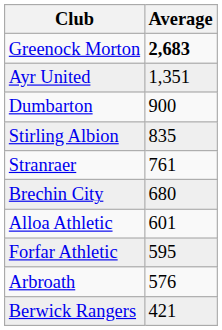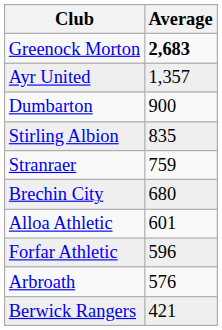 <table class="wikitable">
 <tr>
 <th>Club</th>
 <th>Average</th>
 </tr>
 <tr>
 <td><a href='#'>Greenock Morton</a></td>
 <td><strong>2,683</strong></td>
 </tr>
 <tr bgcolor="#EFEFEF">
 <td><a href='#'>Ayr United</a></td>
-<td>1,351</td>
+<td>1,357</td>
 </tr>
 <tr>
 <td><a href='#'>Dumbarton</a></td>
 <td>900</td>
 </tr>
 <tr bgcolor="#EFEFEF">
 <td><a href='#'>Stirling Albion</a></td>
 <td>835</td>
 </tr>
 <tr>
 <td><a href='#'>Stranraer</a></td>
-<td>761</td>
+<td>759</td>
 </tr>
 <tr bgcolor="#EFEFEF">
 <td><a href='#'>Brechin City</a></td>
 <td>680</td>
 </tr>
 <tr>
 <td><a href='#'>Alloa Athletic</a></td>
 <td>601</td>
 </tr>
 <tr bgcolor="#EFEFEF">
 <td><a href='#'>Forfar Athletic</a></td>
-<td>595</td>
+<td>596</td>
 </tr>
 <tr>
 <td><a href='#'>Arbroath</a></td>
 <td>576</td>
 </tr>
 <tr bgcolor="#EFEFEF">
 <td><a href='#'>Berwick Rangers</a></td>
 <td>421</td>
 </tr>
 </table>
